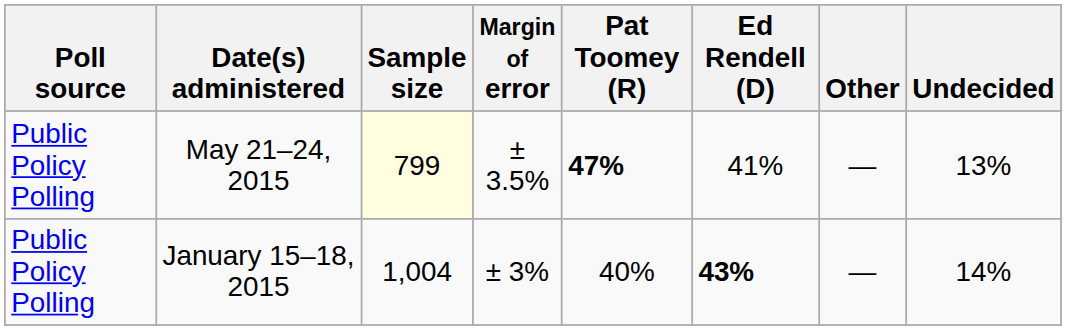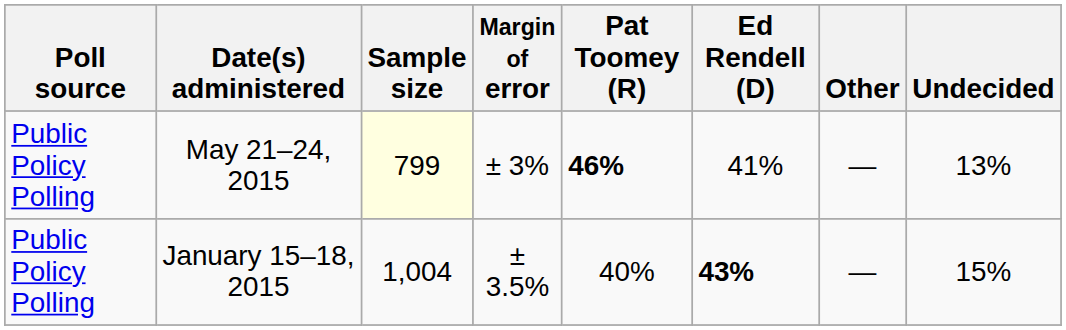 <table class="wikitable">
 <tr valign= bottom>
 <th style="width:200px;">Poll source</th>
 <th style="width:160px;">Date(s)<br>administered</th>
 <th class=small>Sample<br>size</th>
 <th><small>Margin of</small><br>error</th>
 <th style="width:100px;">Pat<br>Toomey (R)</th>
 <th style="width:100px;">Ed<br>Rendell (D)</th>
 <th>Other</th>
 <th>Undecided</th>
 </tr>
 <tr>
 <td><a href='#'>Public Policy Polling</a></td>
 <td align=center>May 21–24, 2015</td>
 <td align=center style="background: lightyellow;">799</td>
-<td align=center>± 3.5%</td>
-<td><strong>47%</strong></td>
+<td align=center>± 3%</td>
+<td><strong>46%</strong></td>
 <td align=center>41%</td>
 <td align=center>—</td>
 <td align=center>13%</td>
 </tr>
 <tr>
 <td><a href='#'>Public Policy Polling</a></td>
 <td align=center>January 15–18, 2015</td>
 <td align=center>1,004</td>
-<td align=center>± 3%</td>
+<td align=center>± 3.5%</td>
 <td align=center>40%</td>
 <td><strong>43%</strong></td>
 <td align=center>—</td>
-<td align=center>14%</td>
+<td align=center>15%</td>
 </tr>
 </table>
